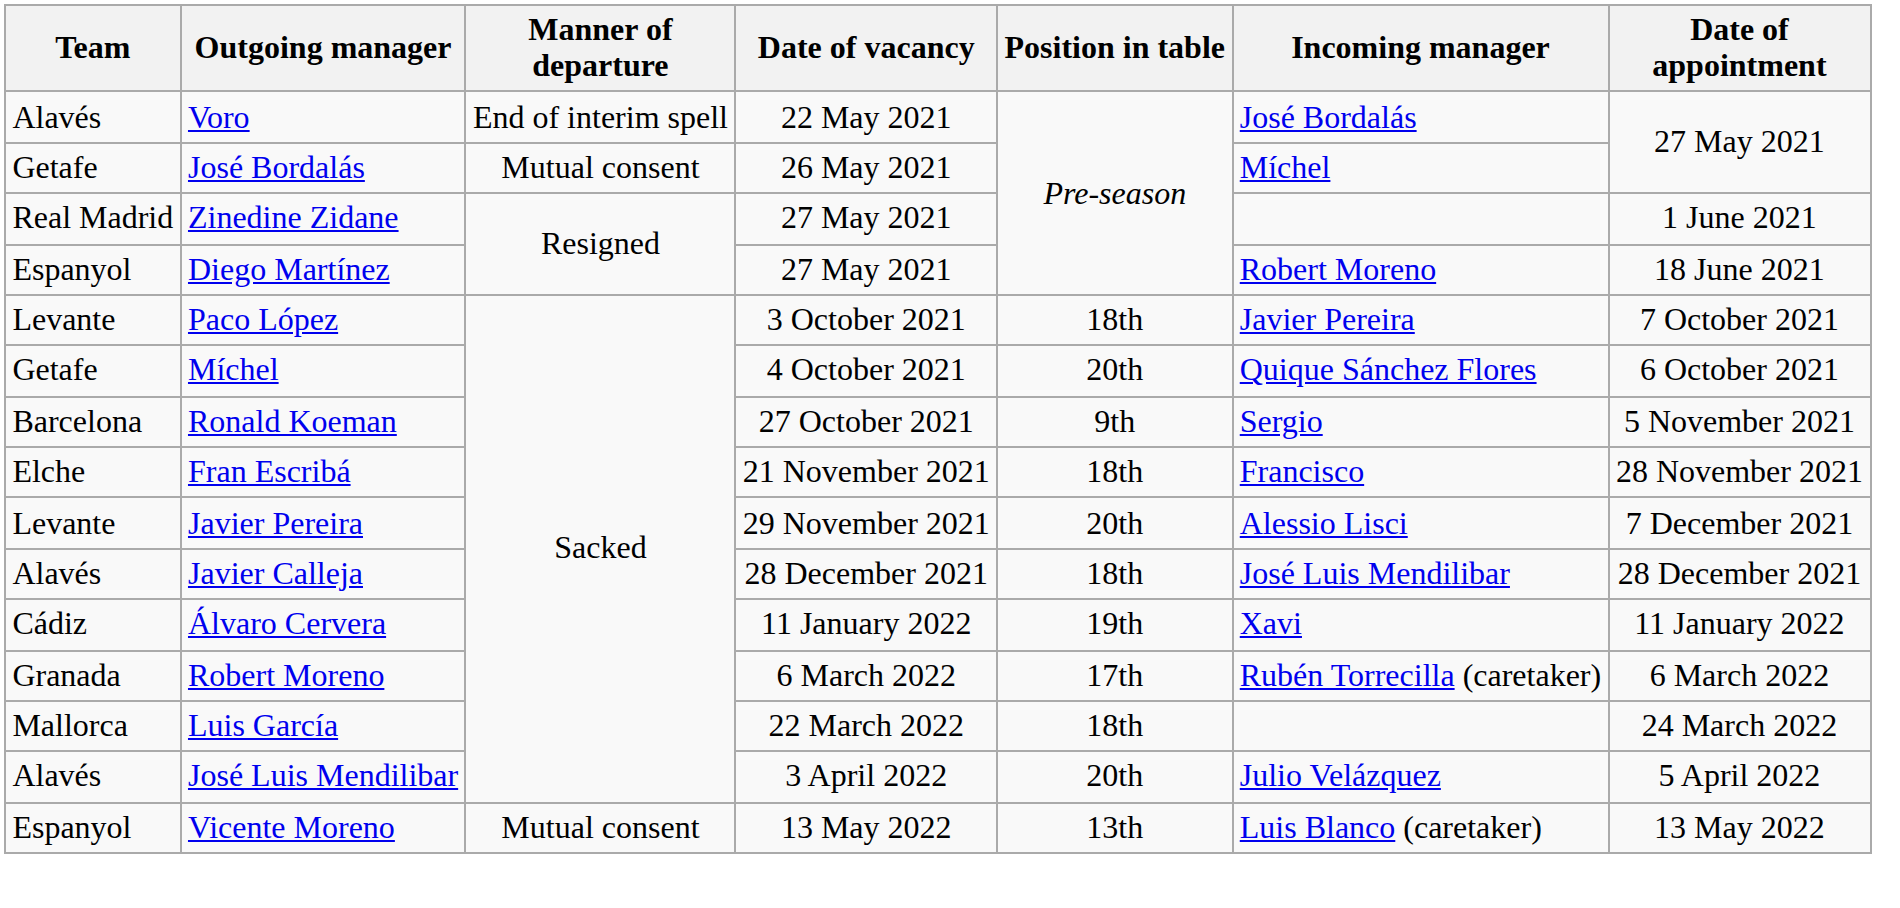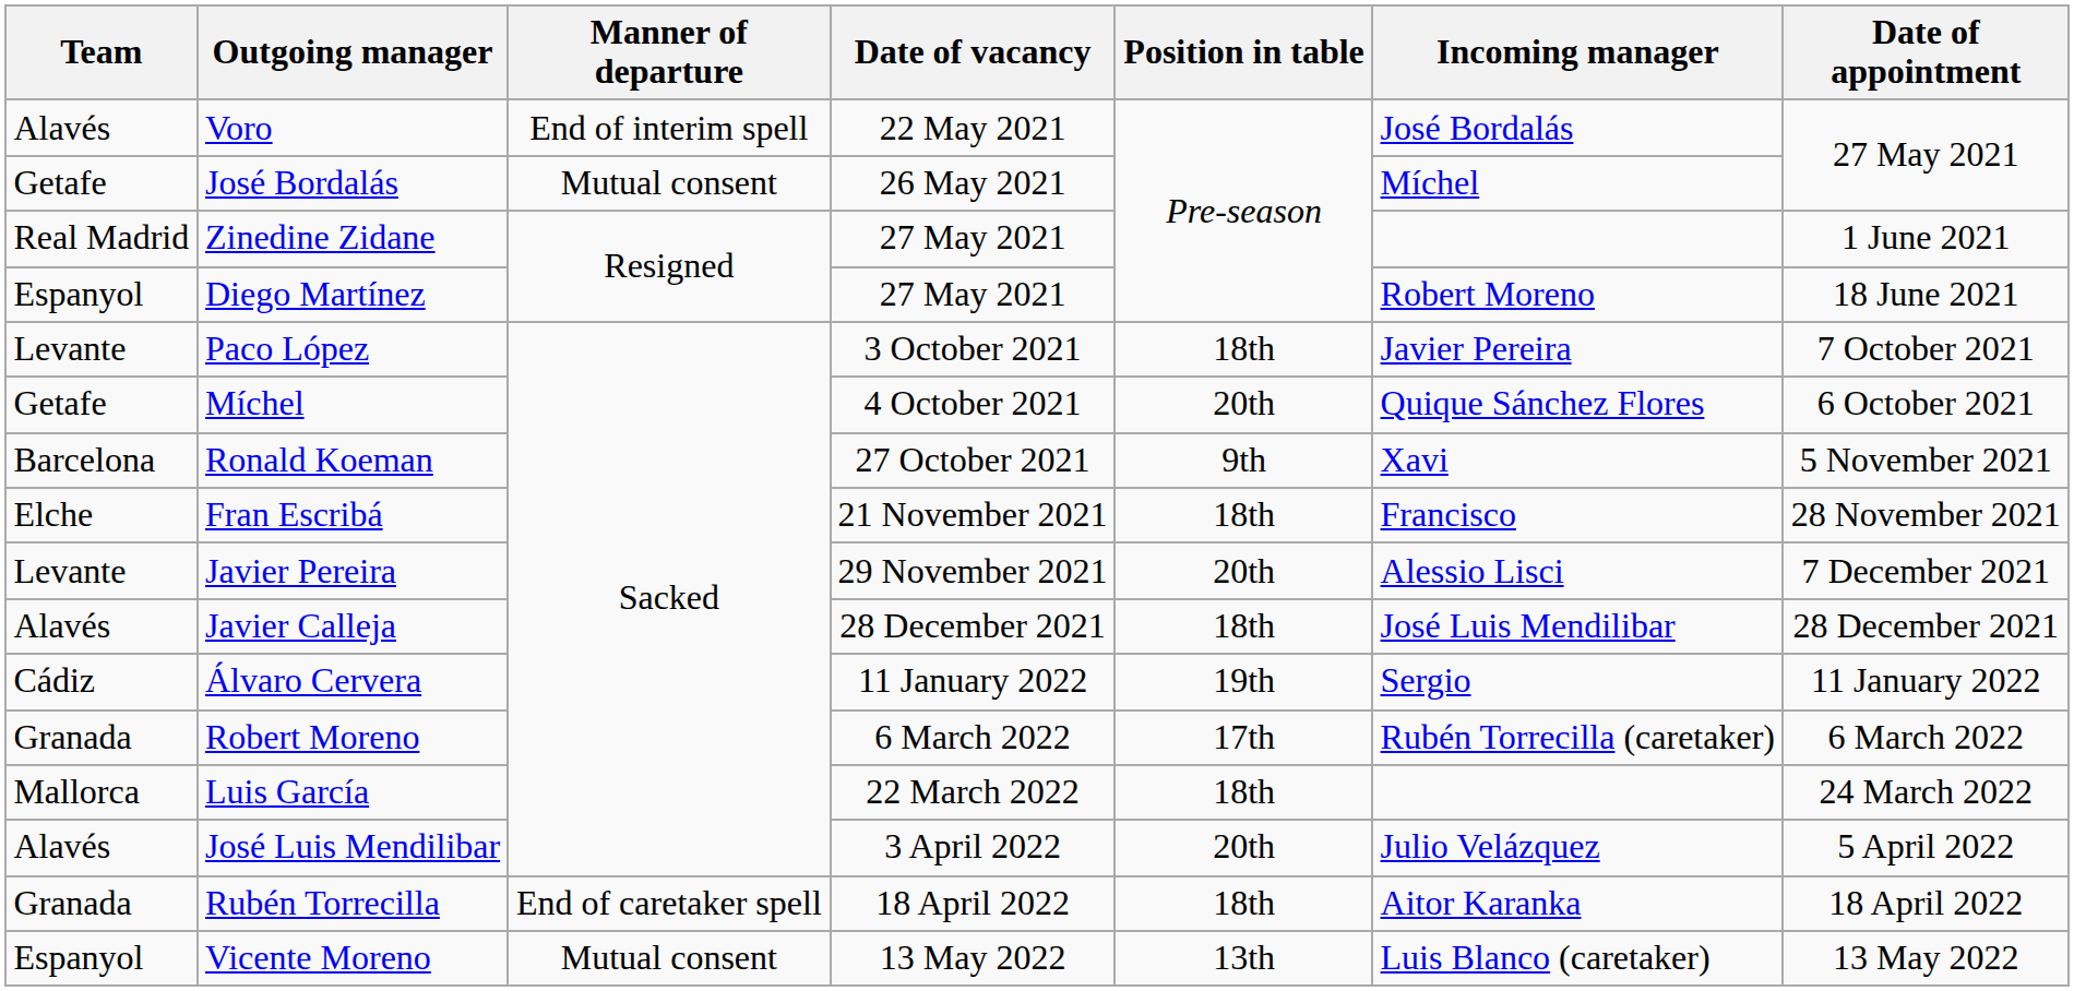 <table class="wikitable sortable">
 <tr>
 <th>Team</th>
 <th>Outgoing manager</th>
 <th>Manner of<br>departure</th>
 <th>Date of vacancy</th>
 <th>Position in table</th>
 <th>Incoming manager</th>
 <th>Date of<br>appointment</th>
 </tr>
 <tr>
 <td>Alavés</td>
 <td> <a href='#'>Voro</a></td>
 <td align="center">End of interim spell</td>
 <td align="center">22 May 2021</td>
 <td align="center" rowspan="4"><em>Pre-season</em></td>
 <td> <a href='#'>José Bordalás</a></td>
 <td align="center" rowspan="2">27 May 2021</td>
 </tr>
 <tr>
 <td>Getafe</td>
 <td> <a href='#'>José Bordalás</a></td>
 <td align="center">Mutual consent</td>
 <td align="center">26 May 2021</td>
 <td> <a href='#'>Míchel</a></td>
 </tr>
 <tr>
 <td>Real Madrid</td>
 <td> <a href='#'>Zinedine Zidane</a></td>
 <td align="center" rowspan="2">Resigned</td>
 <td align="center">27 May 2021</td>
 <td></td>
 <td align="center">1 June 2021</td>
 </tr>
 <tr>
 <td>Espanyol</td>
 <td> <a href='#'>Diego Martínez</a></td>
 <td align="center">27 May 2021</td>
 <td> <a href='#'>Robert Moreno</a></td>
 <td align="center">18 June 2021</td>
 </tr>
 <tr>
 <td>Levante</td>
 <td> <a href='#'>Paco López</a></td>
 <td rowspan="10" align="center">Sacked</td>
 <td align="center">3 October 2021</td>
 <td align="center">18th</td>
 <td> <a href='#'>Javier Pereira</a></td>
 <td align="center">7 October 2021</td>
 </tr>
 <tr>
 <td>Getafe</td>
 <td> <a href='#'>Míchel</a></td>
 <td align="center">4 October 2021</td>
 <td align="center">20th</td>
 <td> <a href='#'>Quique Sánchez Flores</a></td>
 <td align="center">6 October 2021</td>
 </tr>
 <tr>
 <td>Barcelona</td>
 <td> <a href='#'>Ronald Koeman</a></td>
 <td align="center">27 October 2021</td>
 <td align="center">9th</td>
-<td> <a href='#'>Sergio</a></td>
+<td> <a href='#'>Xavi</a></td>
 <td align="center">5 November 2021</td>
 </tr>
 <tr>
 <td>Elche</td>
 <td> <a href='#'>Fran Escribá</a></td>
 <td align="center">21 November 2021</td>
 <td align="center">18th</td>
 <td> <a href='#'>Francisco</a></td>
 <td align="center">28 November 2021</td>
 </tr>
 <tr>
 <td>Levante</td>
 <td> <a href='#'>Javier Pereira</a></td>
 <td align="center">29 November 2021</td>
 <td align="center">20th</td>
 <td> <a href='#'>Alessio Lisci</a></td>
 <td align="center">7 December 2021</td>
 </tr>
 <tr>
 <td>Alavés</td>
 <td> <a href='#'>Javier Calleja</a></td>
 <td align="center">28 December 2021</td>
 <td align="center">18th</td>
 <td> <a href='#'>José Luis Mendilibar</a></td>
 <td align="center">28 December 2021</td>
 </tr>
 <tr>
 <td>Cádiz</td>
 <td> <a href='#'>Álvaro Cervera</a></td>
 <td align="center">11 January 2022</td>
 <td align="center">19th</td>
-<td> <a href='#'>Xavi</a></td>
+<td> <a href='#'>Sergio</a></td>
 <td align="center">11 January 2022</td>
 </tr>
 <tr>
 <td>Granada</td>
 <td> <a href='#'>Robert Moreno</a></td>
 <td align="center">6 March 2022</td>
 <td align="center">17th</td>
 <td> <a href='#'>Rubén Torrecilla</a> (caretaker)</td>
 <td align="center">6 March 2022</td>
 </tr>
 <tr>
 <td>Mallorca</td>
 <td> <a href='#'>Luis García</a></td>
 <td align="center">22 March 2022</td>
 <td align="center">18th</td>
 <td></td>
 <td align="center">24 March 2022</td>
 </tr>
 <tr>
 <td>Alavés</td>
 <td> <a href='#'>José Luis Mendilibar</a></td>
 <td align="center">3 April 2022</td>
 <td align="center">20th</td>
 <td> <a href='#'>Julio Velázquez</a></td>
 <td align="center">5 April 2022</td>
 </tr>
 <tr>
+<td>Granada</td>
+<td> <a href='#'>Rubén Torrecilla</a></td>
+<td align="center">End of caretaker spell</td>
+<td align="center">18 April 2022</td>
+<td align="center">18th</td>
+<td> <a href='#'>Aitor Karanka</a></td>
+<td align="center">18 April 2022</td>
+</tr>
+<tr>
 <td>Espanyol</td>
 <td> <a href='#'>Vicente Moreno</a></td>
 <td align="center">Mutual consent</td>
 <td align="center">13 May 2022</td>
 <td align="center">13th</td>
 <td> <a href='#'>Luis Blanco</a> (caretaker)</td>
 <td align="center">13 May 2022</td>
 </tr>
 </table>
